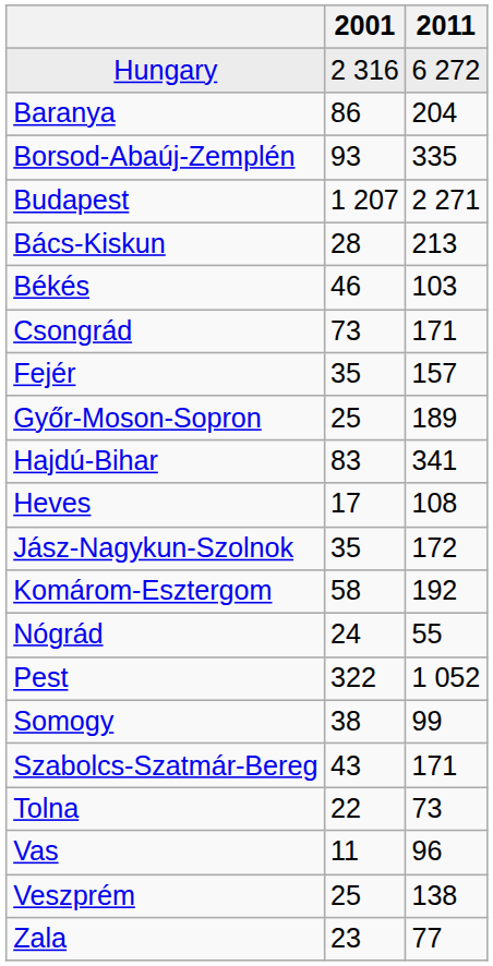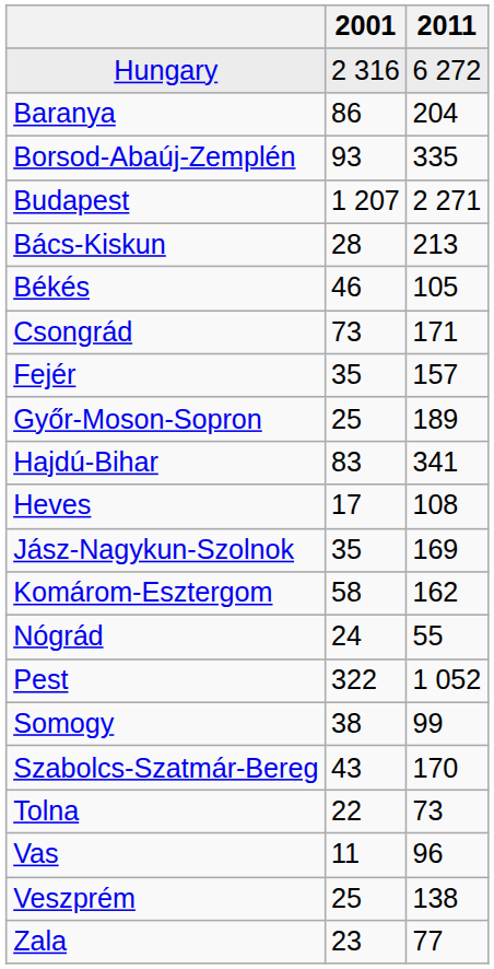 <table class="wikitable sortable" style="margin-left:auto;margin-right:auto" style="text-align:right;">
 <tr bgcolor="#ececec" valign=top>
 <th></th>
 <th>2001</th>
 <th>2011</th>
 </tr>
 <tr bgcolor="#ececec" valign=top>
 <td align="center"><a href='#'>Hungary</a></td>
 <td>2 316</td>
 <td>6 272</td>
 </tr>
 <tr>
 <td align="left"><a href='#'>Baranya</a></td>
 <td>86</td>
 <td>204</td>
 </tr>
 <tr>
 <td align="left"><a href='#'>Borsod-Abaúj-Zemplén</a></td>
 <td>93</td>
 <td>335</td>
 </tr>
 <tr>
 <td align="left"><a href='#'>Budapest</a></td>
 <td>1 207</td>
 <td>2 271</td>
 </tr>
 <tr>
 <td align="left"><a href='#'>Bács-Kiskun</a></td>
 <td>28</td>
 <td>213</td>
 </tr>
 <tr>
 <td align="left"><a href='#'>Békés</a></td>
 <td>46</td>
-<td>103</td>
+<td>105</td>
 </tr>
 <tr>
 <td align="left"><a href='#'>Csongrád</a></td>
 <td>73</td>
 <td>171</td>
 </tr>
 <tr>
 <td align="left"><a href='#'>Fejér</a></td>
 <td>35</td>
 <td>157</td>
 </tr>
 <tr>
 <td align="left"><a href='#'>Győr-Moson-Sopron</a></td>
 <td>25</td>
 <td>189</td>
 </tr>
 <tr>
 <td align="left"><a href='#'>Hajdú-Bihar</a></td>
 <td>83</td>
 <td>341</td>
 </tr>
 <tr>
 <td align="left"><a href='#'>Heves</a></td>
 <td>17</td>
 <td>108</td>
 </tr>
 <tr>
 <td align="left"><a href='#'>Jász-Nagykun-Szolnok</a></td>
 <td>35</td>
-<td>172</td>
+<td>169</td>
 </tr>
 <tr>
 <td align="left"><a href='#'>Komárom-Esztergom</a></td>
 <td>58</td>
-<td>192</td>
+<td>162</td>
 </tr>
 <tr>
 <td align="left"><a href='#'>Nógrád</a></td>
 <td>24</td>
 <td>55</td>
 </tr>
 <tr>
 <td align="left"><a href='#'>Pest</a></td>
 <td>322</td>
 <td>1 052</td>
 </tr>
 <tr>
 <td align="left"><a href='#'>Somogy</a></td>
 <td>38</td>
 <td>99</td>
 </tr>
 <tr>
 <td align="left"><a href='#'>Szabolcs-Szatmár-Bereg</a></td>
 <td>43</td>
-<td>171</td>
+<td>170</td>
 </tr>
 <tr>
 <td align="left"><a href='#'>Tolna</a></td>
 <td>22</td>
 <td>73</td>
 </tr>
 <tr>
 <td align="left"><a href='#'>Vas</a></td>
 <td>11</td>
 <td>96</td>
 </tr>
 <tr>
 <td align="left"><a href='#'>Veszprém</a></td>
 <td>25</td>
 <td>138</td>
 </tr>
 <tr>
 <td align="left"><a href='#'>Zala</a></td>
 <td>23</td>
 <td>77</td>
 </tr>
 </table>
